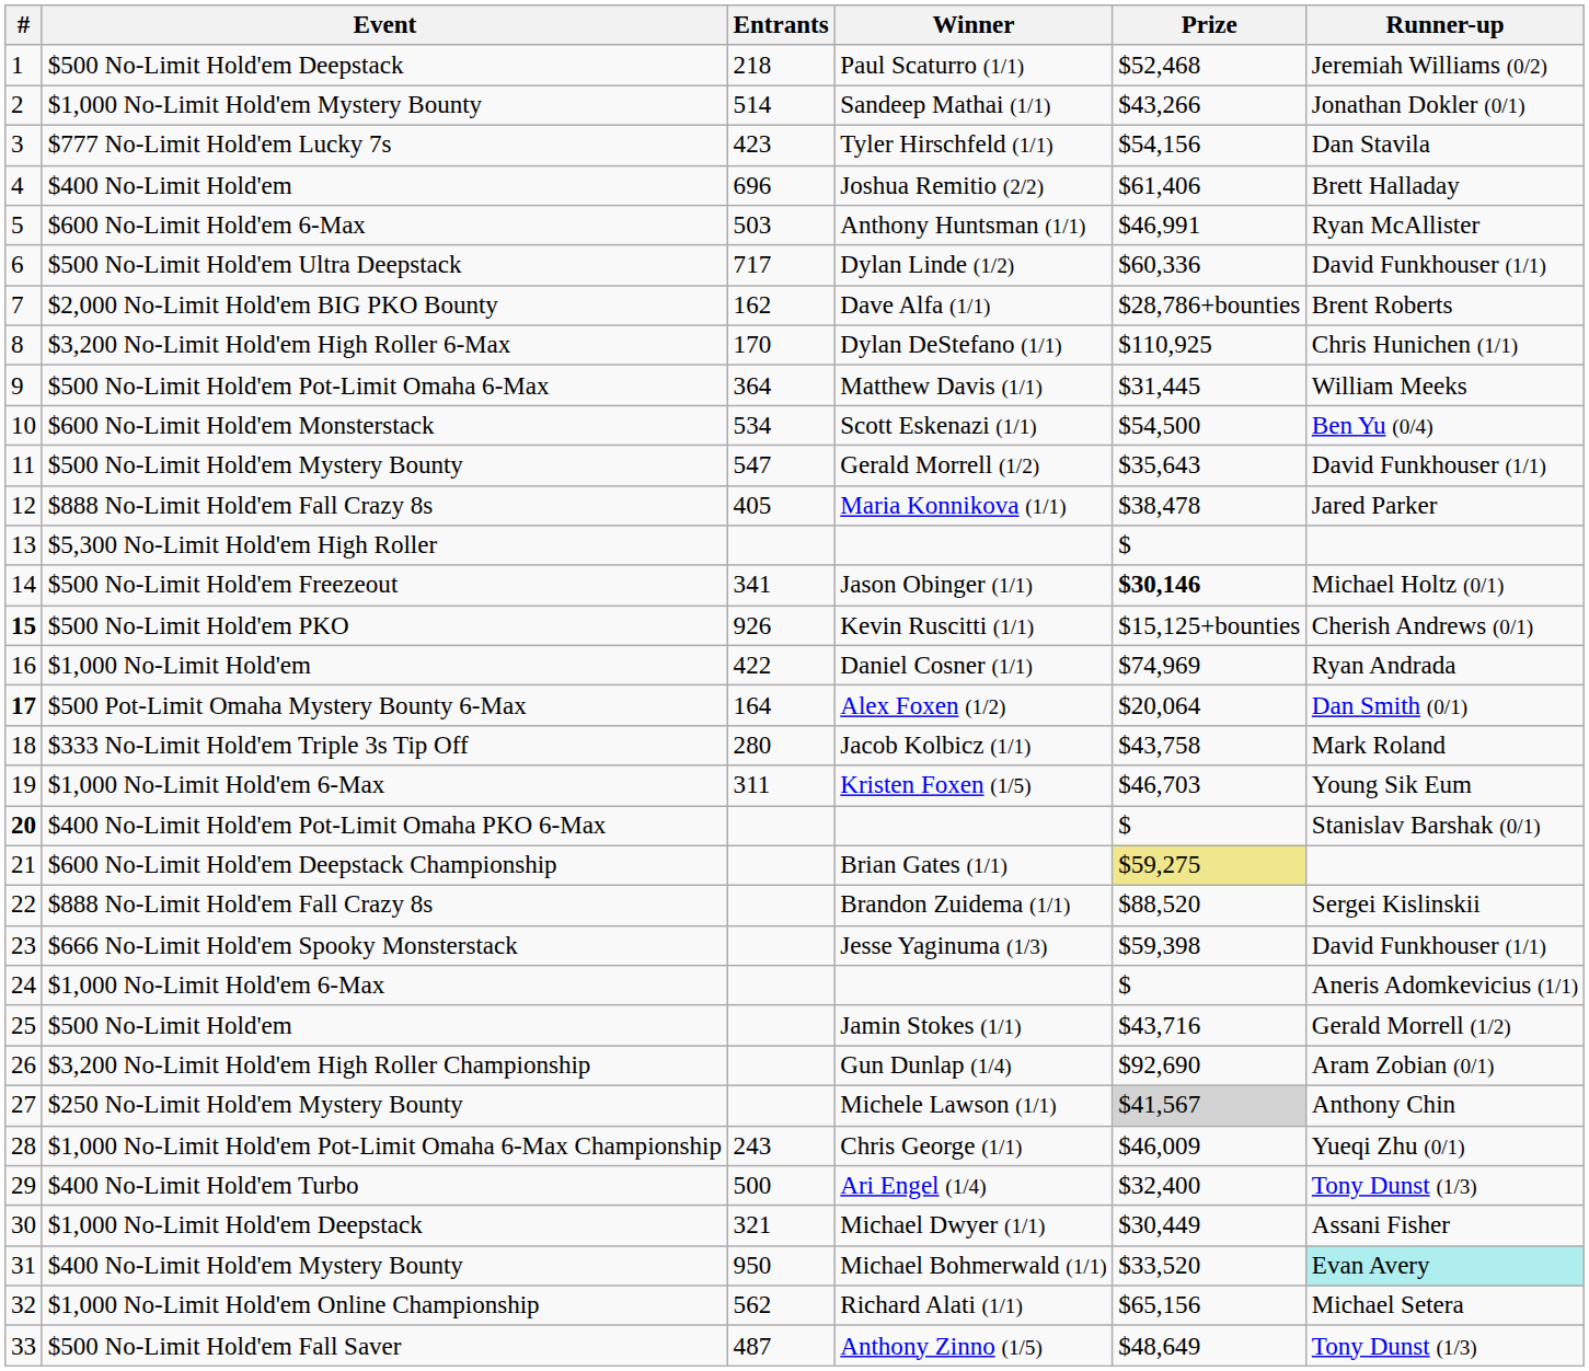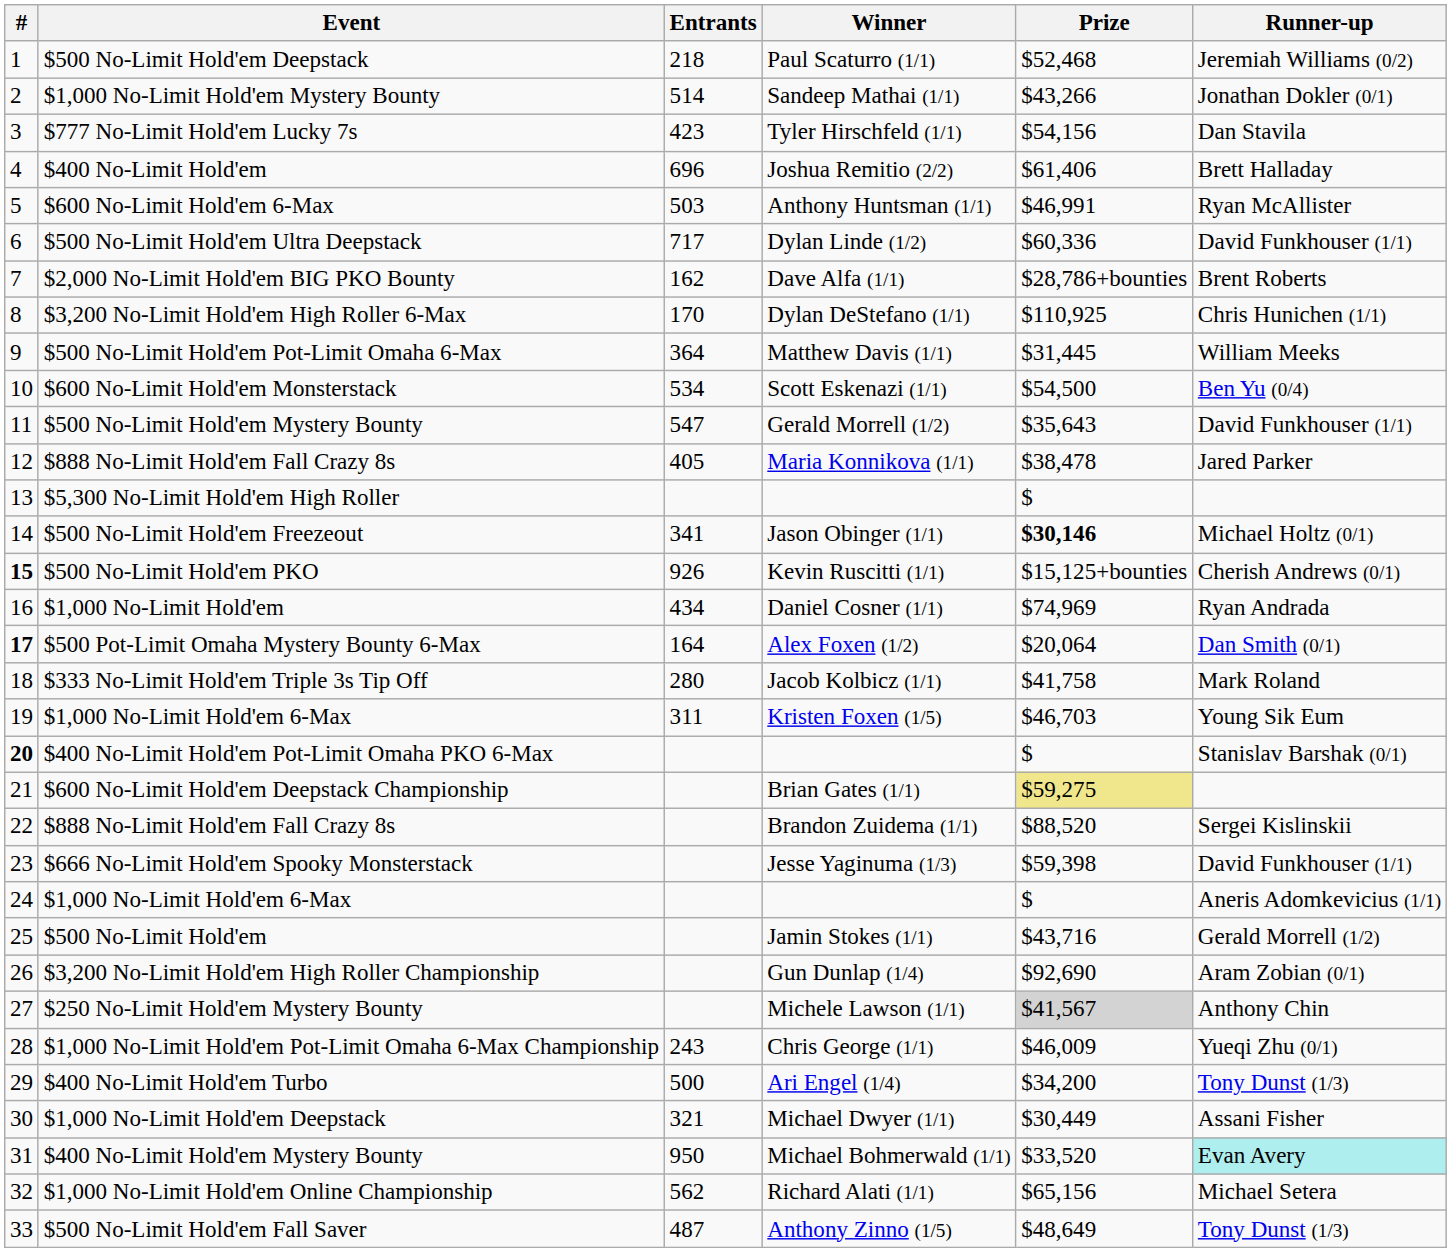 <table class="wikitable sortable">
 <tr>
 <th bgcolor="#FFEBAD">#</th>
 <th bgcolor="#FFEBAD">Event</th>
 <th bgcolor="#FFEBAD">Entrants</th>
 <th bgcolor="#FFEBAD">Winner</th>
 <th bgcolor="#FFEBAD">Prize</th>
 <th bgcolor="#FFEBAD">Runner-up</th>
 </tr>
 <tr>
 <td>1</td>
 <td>$500 No-Limit Hold'em Deepstack</td>
 <td>218</td>
 <td> Paul Scaturro <small>(1/1)</small></td>
 <td>$52,468</td>
 <td> Jeremiah Williams <small>(0/2)</small></td>
 </tr>
 <tr>
 <td>2</td>
 <td>$1,000 No-Limit Hold'em Mystery Bounty</td>
 <td>514</td>
 <td> Sandeep Mathai <small>(1/1)</small></td>
 <td>$43,266</td>
 <td> Jonathan Dokler <small>(0/1)</small></td>
 </tr>
 <tr>
 <td>3</td>
 <td>$777 No-Limit Hold'em Lucky 7s</td>
 <td>423</td>
 <td> Tyler Hirschfeld <small>(1/1)</small></td>
 <td>$54,156</td>
 <td> Dan Stavila</td>
 </tr>
 <tr>
 <td>4</td>
 <td>$400 No-Limit Hold'em</td>
 <td>696</td>
 <td> Joshua Remitio <small>(2/2)</small></td>
 <td>$61,406</td>
 <td> Brett Halladay</td>
 </tr>
 <tr>
 <td>5</td>
 <td>$600 No-Limit Hold'em 6-Max</td>
 <td>503</td>
 <td> Anthony Huntsman <small>(1/1)</small></td>
 <td>$46,991</td>
 <td> Ryan McAllister</td>
 </tr>
 <tr>
 <td>6</td>
 <td>$500 No-Limit Hold'em Ultra Deepstack</td>
 <td>717</td>
 <td> Dylan Linde <small>(1/2)</small></td>
 <td>$60,336</td>
 <td> David Funkhouser <small>(1/1)</small></td>
 </tr>
 <tr>
 <td>7</td>
 <td>$2,000 No-Limit Hold'em BIG PKO Bounty</td>
 <td>162</td>
 <td> Dave Alfa <small>(1/1)</small></td>
 <td>$28,786+bounties</td>
 <td> Brent Roberts</td>
 </tr>
 <tr>
 <td>8</td>
 <td>$3,200 No-Limit Hold'em High Roller 6-Max</td>
 <td>170</td>
 <td> Dylan DeStefano <small>(1/1)</small></td>
 <td>$110,925</td>
 <td> Chris Hunichen <small>(1/1)</small></td>
 </tr>
 <tr>
 <td>9</td>
 <td>$500 No-Limit Hold'em Pot-Limit Omaha 6-Max</td>
 <td>364</td>
 <td> Matthew Davis <small>(1/1)</small></td>
 <td>$31,445</td>
 <td> William Meeks</td>
 </tr>
 <tr>
 <td>10</td>
 <td>$600 No-Limit Hold'em Monsterstack</td>
 <td>534</td>
 <td> Scott Eskenazi <small>(1/1)</small></td>
 <td>$54,500</td>
 <td> <a href='#'>Ben Yu</a> <small>(0/4)</small></td>
 </tr>
 <tr>
 <td>11</td>
 <td>$500 No-Limit Hold'em Mystery Bounty</td>
 <td>547</td>
 <td> Gerald Morrell <small>(1/2)</small></td>
 <td>$35,643</td>
 <td> David Funkhouser <small>(1/1)</small></td>
 </tr>
 <tr>
 <td>12</td>
 <td>$888 No-Limit Hold'em Fall Crazy 8s</td>
 <td>405</td>
 <td> <a href='#'>Maria Konnikova</a> <small>(1/1)</small></td>
 <td>$38,478</td>
 <td> Jared Parker</td>
 </tr>
 <tr>
 <td>13</td>
 <td>$5,300 No-Limit Hold'em High Roller</td>
 <td></td>
 <td></td>
 <td>$</td>
 <td></td>
 </tr>
 <tr>
 <td>14</td>
 <td>$500 No-Limit Hold'em Freezeout</td>
 <td>341</td>
 <td> Jason Obinger <small>(1/1)</small></td>
 <td><strong>$30,146</strong></td>
 <td> Michael Holtz <small>(0/1)</small></td>
 </tr>
 <tr>
 <td><strong>15</strong></td>
 <td>$500 No-Limit Hold'em PKO</td>
 <td>926</td>
 <td> Kevin Ruscitti <small>(1/1)</small></td>
 <td>$15,125+bounties</td>
 <td> Cherish Andrews <small>(0/1)</small></td>
 </tr>
 <tr>
 <td>16</td>
 <td>$1,000 No-Limit Hold'em</td>
-<td>422</td>
+<td>434</td>
 <td> Daniel Cosner <small>(1/1)</small></td>
 <td>$74,969</td>
 <td> Ryan Andrada</td>
 </tr>
 <tr>
 <td><strong>17</strong></td>
 <td>$500 Pot-Limit Omaha Mystery Bounty 6-Max</td>
 <td>164</td>
 <td> <a href='#'>Alex Foxen</a> <small>(1/2)</small></td>
 <td>$20,064</td>
 <td> <a href='#'>Dan Smith</a> <small>(0/1)</small></td>
 </tr>
 <tr>
 <td>18</td>
 <td>$333 No-Limit Hold'em Triple 3s Tip Off</td>
 <td>280</td>
 <td> Jacob Kolbicz <small>(1/1)</small></td>
-<td>$43,758</td>
+<td>$41,758</td>
 <td> Mark Roland</td>
 </tr>
 <tr>
 <td>19</td>
 <td>$1,000 No-Limit Hold'em 6-Max</td>
 <td>311</td>
 <td> <a href='#'>Kristen Foxen</a> <small>(1/5)</small></td>
 <td>$46,703</td>
 <td> Young Sik Eum</td>
 </tr>
 <tr>
 <td><strong>20</strong></td>
 <td>$400 No-Limit Hold'em Pot-Limit Omaha PKO 6-Max</td>
 <td></td>
 <td></td>
 <td>$</td>
 <td> Stanislav Barshak <small>(0/1)</small></td>
 </tr>
 <tr>
 <td>21</td>
 <td>$600 No-Limit Hold'em Deepstack Championship</td>
 <td></td>
 <td> Brian Gates <small>(1/1)</small></td>
 <td style="background: khaki;">$59,275</td>
 <td></td>
 </tr>
 <tr>
 <td>22</td>
 <td>$888 No-Limit Hold'em Fall Crazy 8s</td>
 <td></td>
 <td> Brandon Zuidema <small>(1/1)</small></td>
 <td>$88,520</td>
 <td> Sergei Kislinskii</td>
 </tr>
 <tr>
 <td>23</td>
 <td>$666 No-Limit Hold'em Spooky Monsterstack</td>
 <td></td>
 <td> Jesse Yaginuma <small>(1/3)</small></td>
 <td>$59,398</td>
 <td> David Funkhouser <small>(1/1)</small></td>
 </tr>
 <tr>
 <td>24</td>
 <td>$1,000 No-Limit Hold'em 6-Max</td>
 <td></td>
 <td></td>
 <td>$</td>
 <td> Aneris Adomkevicius <small>(1/1)</small></td>
 </tr>
 <tr>
 <td>25</td>
 <td>$500 No-Limit Hold'em</td>
 <td></td>
 <td> Jamin Stokes <small>(1/1)</small></td>
 <td>$43,716</td>
 <td> Gerald Morrell <small>(1/2)</small></td>
 </tr>
 <tr>
 <td>26</td>
 <td>$3,200 No-Limit Hold'em High Roller Championship</td>
 <td></td>
 <td> Gun Dunlap <small>(1/4)</small></td>
 <td>$92,690</td>
 <td> Aram Zobian <small>(0/1)</small></td>
 </tr>
 <tr>
 <td>27</td>
 <td>$250 No-Limit Hold'em Mystery Bounty</td>
 <td></td>
 <td> Michele Lawson <small>(1/1)</small></td>
 <td style="background: lightgrey;">$41,567</td>
 <td> Anthony Chin</td>
 </tr>
 <tr>
 <td>28</td>
 <td>$1,000 No-Limit Hold'em Pot-Limit Omaha 6-Max Championship</td>
 <td>243</td>
 <td> Chris George <small>(1/1)</small></td>
 <td>$46,009</td>
 <td> Yueqi Zhu <small>(0/1)</small></td>
 </tr>
 <tr>
 <td>29</td>
 <td>$400 No-Limit Hold'em Turbo</td>
 <td>500</td>
 <td> <a href='#'>Ari Engel</a> <small>(1/4)</small></td>
-<td>$32,400</td>
+<td>$34,200</td>
 <td> <a href='#'>Tony Dunst</a> <small>(1/3)</small></td>
 </tr>
 <tr>
 <td>30</td>
 <td>$1,000 No-Limit Hold'em Deepstack</td>
 <td>321</td>
 <td> Michael Dwyer <small>(1/1)</small></td>
 <td>$30,449</td>
 <td> Assani Fisher</td>
 </tr>
 <tr>
 <td>31</td>
 <td>$400 No-Limit Hold'em Mystery Bounty</td>
 <td>950</td>
 <td> Michael Bohmerwald <small>(1/1)</small></td>
 <td>$33,520</td>
 <td style="background: paleturquoise;"> Evan Avery</td>
 </tr>
 <tr>
 <td>32</td>
 <td>$1,000 No-Limit Hold'em Online Championship</td>
 <td>562</td>
 <td> Richard Alati <small>(1/1)</small></td>
 <td>$65,156</td>
 <td> Michael Setera</td>
 </tr>
 <tr>
 <td>33</td>
 <td>$500 No-Limit Hold'em Fall Saver</td>
 <td>487</td>
 <td> <a href='#'>Anthony Zinno</a> <small>(1/5)</small></td>
 <td>$48,649</td>
 <td> <a href='#'>Tony Dunst</a> <small>(1/3)</small></td>
 </tr>
 </table>
